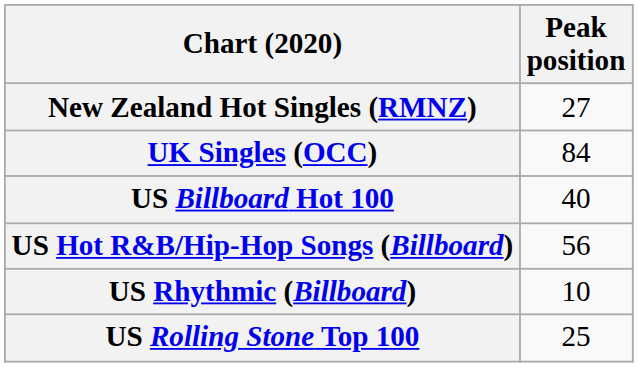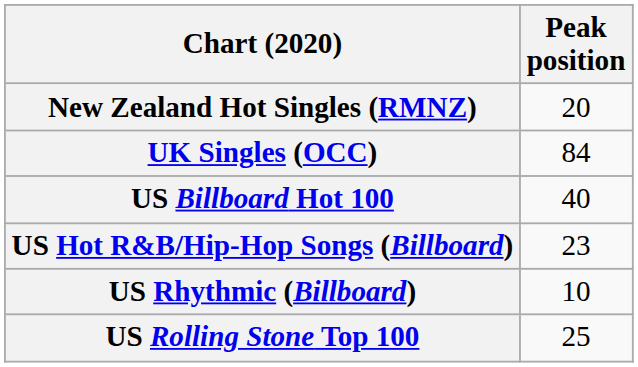 <table class="wikitable sortable plainrowheaders" style="text-align:center">
 <tr>
 <th scope="col">Chart (2020)</th>
 <th scope="col">Peak<br>position</th>
 </tr>
 <tr>
 <th scope="row">New Zealand Hot Singles (<a href='#'>RMNZ</a>)</th>
-<td>27</td>
+<td>20</td>
 </tr>
 <tr>
 <th scope="row"><a href='#'>UK Singles</a> (<a href='#'>OCC</a>)</th>
 <td>84</td>
 </tr>
 <tr>
 <th scope="row">US <a href='#'><em>Billboard</em> Hot 100</a></th>
 <td>40</td>
 </tr>
 <tr>
 <th scope="row">US <a href='#'>Hot R&B/Hip-Hop Songs</a> (<a href='#'><em>Billboard</em></a>)</th>
-<td>56</td>
+<td>23</td>
 </tr>
 <tr>
 <th scope="row">US <a href='#'>Rhythmic</a> (<a href='#'><em>Billboard</em></a>)</th>
 <td>10</td>
 </tr>
 <tr>
 <th scope="row">US <a href='#'><em>Rolling Stone</em> Top 100</a></th>
 <td>25</td>
 </tr>
 </table>
